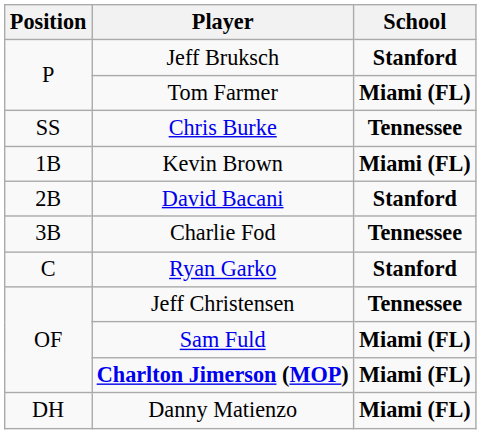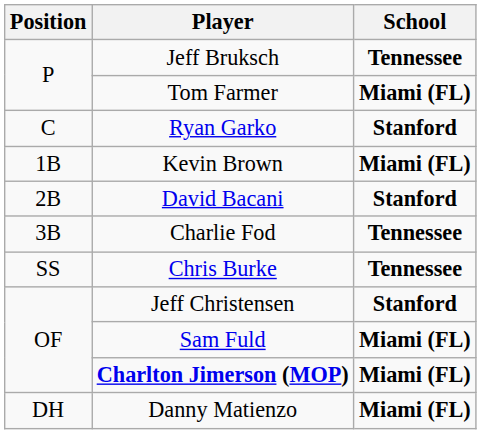 <table class="wikitable" style=text-align:center>
 <tr>
 <th>Position</th>
 <th>Player</th>
 <th>School</th>
 </tr>
 <tr>
 <td rowspan=2>P</td>
 <td>Jeff Bruksch</td>
-<td style=><strong>Stanford</strong></td>
+<td style=><strong>Tennessee</strong></td>
 </tr>
 <tr>
 <td>Tom Farmer</td>
 <td style=><strong>Miami (FL)</strong></td>
 </tr>
 <tr>
-<td>SS</td>
-<td><a href='#'>Chris Burke</a></td>
-<td style=><strong>Tennessee</strong></td>
+<td>C</td>
+<td><a href='#'>Ryan Garko</a></td>
+<td style=><strong>Stanford</strong></td>
 </tr>
 <tr>
 <td>1B</td>
 <td>Kevin Brown</td>
 <td style=><strong>Miami (FL)</strong></td>
 </tr>
 <tr>
 <td>2B</td>
 <td><a href='#'>David Bacani</a></td>
 <td style=><strong>Stanford</strong></td>
 </tr>
 <tr>
 <td>3B</td>
 <td>Charlie Fod</td>
 <td style=><strong>Tennessee</strong></td>
 </tr>
 <tr>
-<td>C</td>
-<td><a href='#'>Ryan Garko</a></td>
-<td style=><strong>Stanford</strong></td>
+<td>SS</td>
+<td><a href='#'>Chris Burke</a></td>
+<td style=><strong>Tennessee</strong></td>
 </tr>
 <tr>
 <td rowspan=3>OF</td>
 <td>Jeff Christensen</td>
-<td style=><strong>Tennessee</strong></td>
+<td style=><strong>Stanford</strong></td>
 </tr>
 <tr>
 <td><a href='#'>Sam Fuld</a></td>
 <td style=><strong>Miami (FL)</strong></td>
 </tr>
 <tr>
 <td><strong><a href='#'>Charlton Jimerson</a> (<a href='#'>MOP</a>)</strong></td>
 <td style=><strong>Miami (FL)</strong></td>
 </tr>
 <tr>
 <td>DH</td>
 <td>Danny Matienzo</td>
 <td style=><strong>Miami (FL)</strong></td>
 </tr>
 </table>
